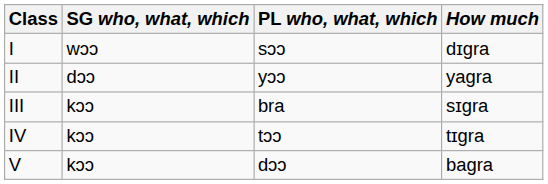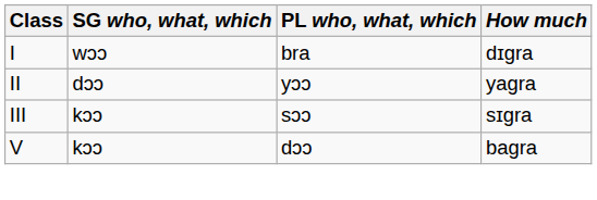 <table class="wikitable">
 <tr>
 <th>Class</th>
 <th>SG <em>who, what, which</em></th>
 <th>PL <em>who, what, which</em></th>
 <th><em>How much</em></th>
 </tr>
 <tr>
 <td>I</td>
 <td>wɔɔ</td>
-<td>sɔɔ</td>
+<td>bra</td>
 <td>dɪgra</td>
 </tr>
 <tr>
 <td>II</td>
 <td>dɔɔ</td>
 <td>yɔɔ</td>
 <td>yagra</td>
 </tr>
 <tr>
 <td>III</td>
 <td>kɔɔ</td>
-<td>bra</td>
+<td>sɔɔ</td>
 <td>sɪgra</td>
-</tr>
-<tr>
-<td>IV</td>
-<td>kɔɔ</td>
-<td>tɔɔ</td>
-<td>tɪgra</td>
 </tr>
 <tr>
 <td>V</td>
 <td>kɔɔ</td>
 <td>dɔɔ</td>
 <td>bagra</td>
 </tr>
 </table>
